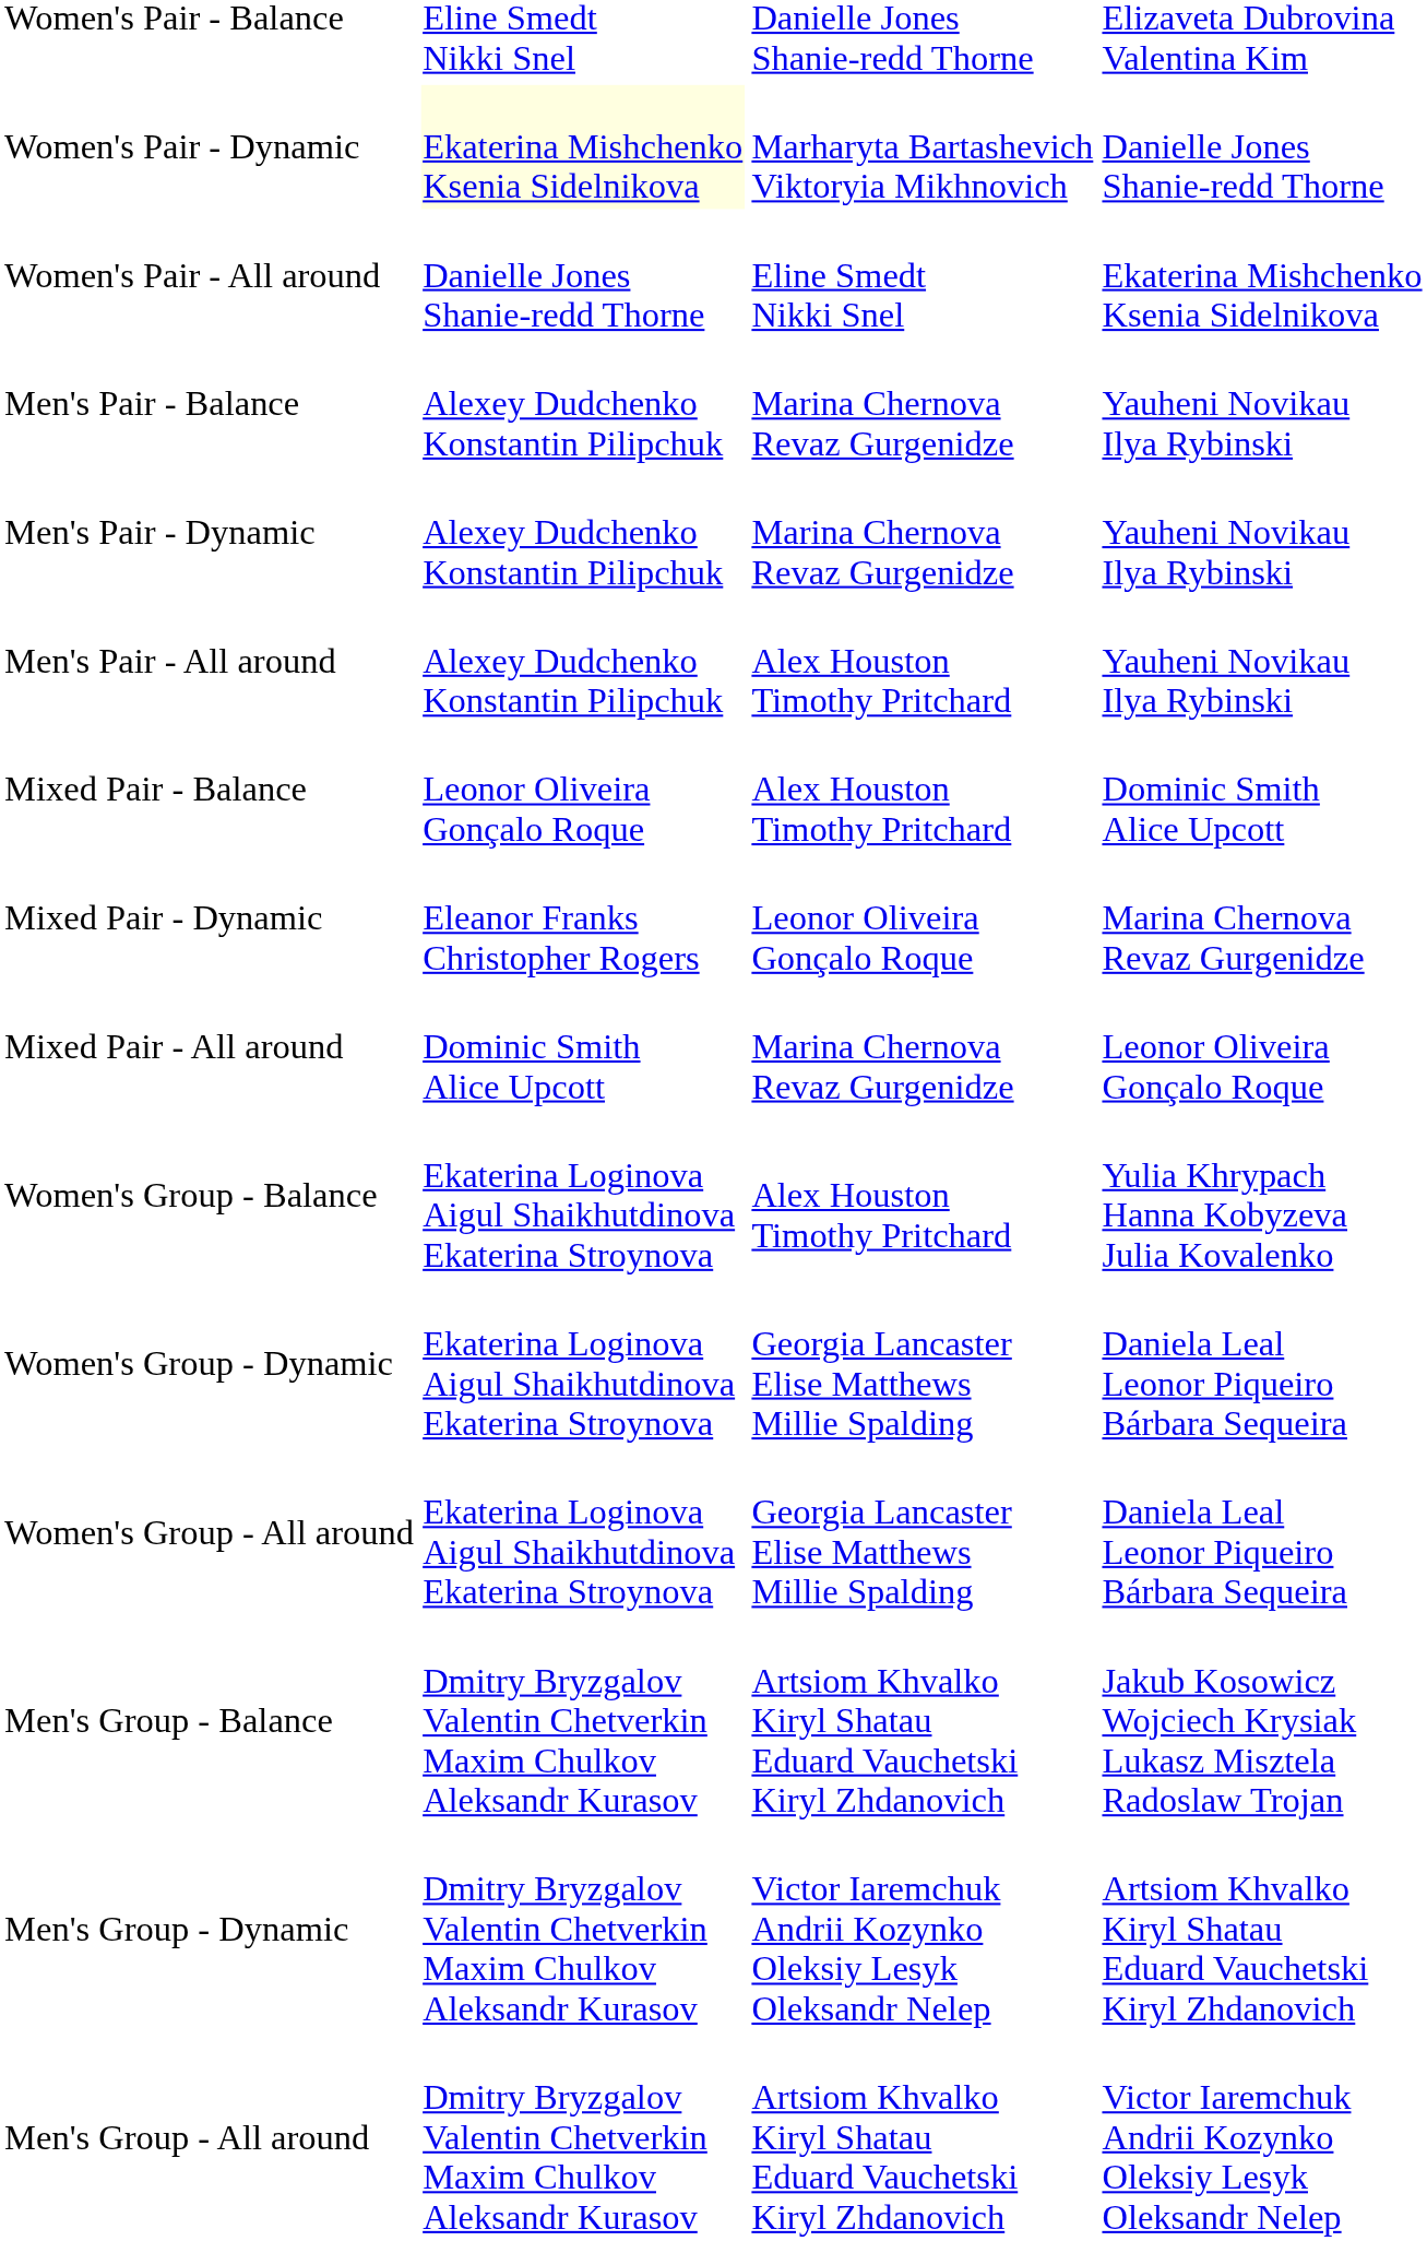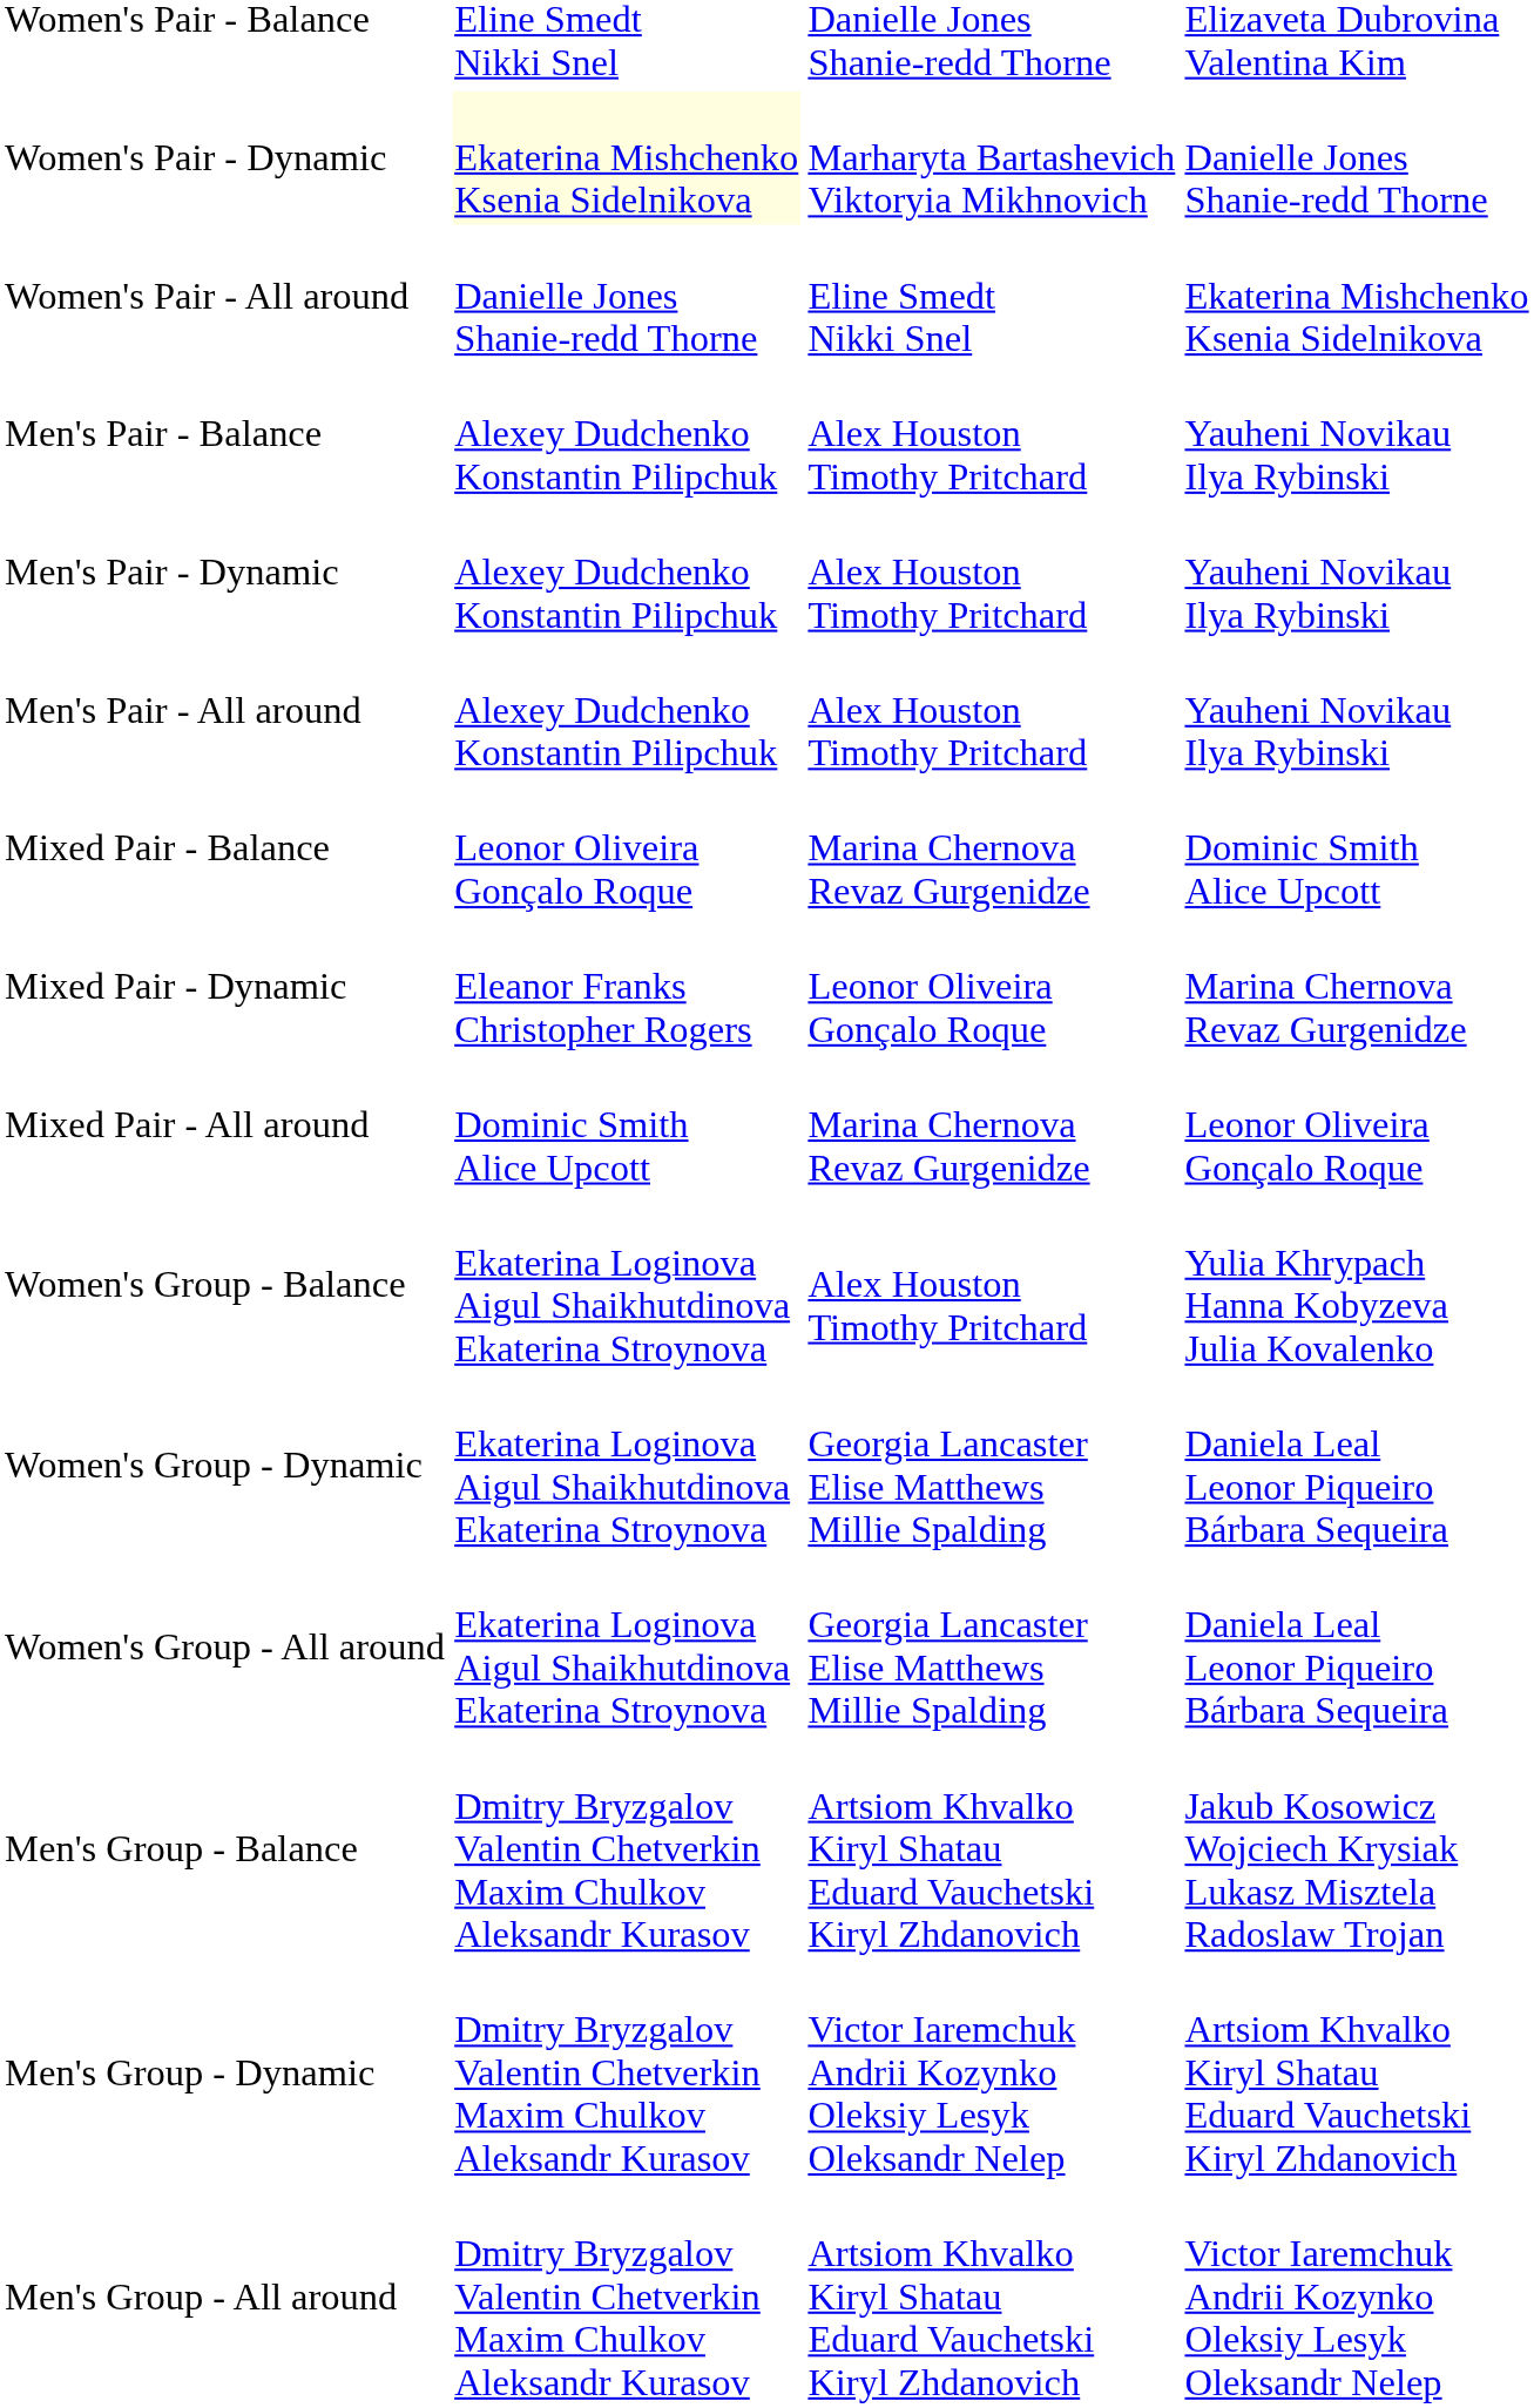 <table>
 <tr>
 <td>Women's Pair - Balance</td>
 <td><br><a href='#'>Eline Smedt</a><br><a href='#'>Nikki Snel</a></td>
 <td><br><a href='#'>Danielle Jones</a><br><a href='#'>Shanie-redd Thorne</a></td>
 <td><br><a href='#'>Elizaveta Dubrovina</a><br><a href='#'>Valentina Kim</a></td>
 </tr>
 <tr>
 <td>Women's Pair - Dynamic</td>
 <td style="background: lightyellow;"><br><a href='#'>Ekaterina Mishchenko</a><br><a href='#'>Ksenia Sidelnikova</a></td>
 <td><br><a href='#'>Marharyta Bartashevich</a><br><a href='#'>Viktoryia Mikhnovich</a></td>
 <td><br><a href='#'>Danielle Jones</a><br><a href='#'>Shanie-redd Thorne</a></td>
 </tr>
 <tr>
 <td>Women's Pair - All around</td>
 <td><br><a href='#'>Danielle Jones</a><br><a href='#'>Shanie-redd Thorne</a></td>
 <td><br><a href='#'>Eline Smedt</a><br><a href='#'>Nikki Snel</a></td>
 <td><br><a href='#'>Ekaterina Mishchenko</a><br><a href='#'>Ksenia Sidelnikova</a></td>
 </tr>
 <tr>
 <td>Men's Pair - Balance</td>
 <td><br><a href='#'>Alexey Dudchenko</a><br><a href='#'>Konstantin Pilipchuk</a></td>
-<td><br><a href='#'>Marina Chernova</a><br><a href='#'>Revaz Gurgenidze</a></td>
+<td><br><a href='#'>Alex Houston</a><br><a href='#'>Timothy Pritchard</a></td>
 <td><br><a href='#'>Yauheni Novikau</a><br><a href='#'>Ilya Rybinski</a></td>
 </tr>
 <tr>
 <td>Men's Pair - Dynamic</td>
 <td><br><a href='#'>Alexey Dudchenko</a><br><a href='#'>Konstantin Pilipchuk</a></td>
-<td><br><a href='#'>Marina Chernova</a><br><a href='#'>Revaz Gurgenidze</a></td>
+<td><br><a href='#'>Alex Houston</a><br><a href='#'>Timothy Pritchard</a></td>
 <td><br><a href='#'>Yauheni Novikau</a><br><a href='#'>Ilya Rybinski</a></td>
 </tr>
 <tr>
 <td>Men's Pair - All around</td>
 <td><br><a href='#'>Alexey Dudchenko</a><br><a href='#'>Konstantin Pilipchuk</a></td>
 <td><br><a href='#'>Alex Houston</a><br><a href='#'>Timothy Pritchard</a></td>
 <td><br><a href='#'>Yauheni Novikau</a><br><a href='#'>Ilya Rybinski</a></td>
 </tr>
 <tr>
 <td>Mixed Pair - Balance</td>
 <td><br><a href='#'>Leonor Oliveira</a><br><a href='#'>Gonçalo Roque</a></td>
-<td><br><a href='#'>Alex Houston</a><br><a href='#'>Timothy Pritchard</a></td>
+<td><br><a href='#'>Marina Chernova</a><br><a href='#'>Revaz Gurgenidze</a></td>
 <td><br><a href='#'>Dominic Smith</a><br><a href='#'>Alice Upcott</a></td>
 </tr>
 <tr>
 <td>Mixed Pair - Dynamic</td>
 <td><br><a href='#'>Eleanor Franks</a><br><a href='#'>Christopher Rogers</a></td>
 <td><br><a href='#'>Leonor Oliveira</a><br><a href='#'>Gonçalo Roque</a></td>
 <td><br><a href='#'>Marina Chernova</a><br><a href='#'>Revaz Gurgenidze</a></td>
 </tr>
 <tr>
 <td>Mixed Pair - All around</td>
 <td><br><a href='#'>Dominic Smith</a><br><a href='#'>Alice Upcott</a></td>
 <td><br><a href='#'>Marina Chernova</a><br><a href='#'>Revaz Gurgenidze</a></td>
 <td><br><a href='#'>Leonor Oliveira</a><br><a href='#'>Gonçalo Roque</a></td>
 </tr>
 <tr>
 <td>Women's Group - Balance</td>
 <td><br><a href='#'>Ekaterina Loginova</a><br><a href='#'>Aigul Shaikhutdinova</a><br><a href='#'>Ekaterina Stroynova</a></td>
 <td><br><a href='#'>Alex Houston</a><br><a href='#'>Timothy Pritchard</a></td>
 <td><br><a href='#'>Yulia Khrypach</a><br><a href='#'>Hanna Kobyzeva</a><br><a href='#'>Julia Kovalenko</a></td>
 </tr>
 <tr>
 <td>Women's Group - Dynamic</td>
 <td><br><a href='#'>Ekaterina Loginova</a><br><a href='#'>Aigul Shaikhutdinova</a><br><a href='#'>Ekaterina Stroynova</a></td>
 <td><br><a href='#'>Georgia Lancaster</a><br><a href='#'>Elise Matthews</a><br><a href='#'>Millie Spalding</a></td>
 <td><br><a href='#'>Daniela Leal</a><br><a href='#'>Leonor Piqueiro</a><br><a href='#'>Bárbara Sequeira</a></td>
 </tr>
 <tr>
 <td>Women's Group - All around</td>
 <td><br><a href='#'>Ekaterina Loginova</a><br><a href='#'>Aigul Shaikhutdinova</a><br><a href='#'>Ekaterina Stroynova</a></td>
 <td><br><a href='#'>Georgia Lancaster</a><br><a href='#'>Elise Matthews</a><br><a href='#'>Millie Spalding</a></td>
 <td><br><a href='#'>Daniela Leal</a><br><a href='#'>Leonor Piqueiro</a><br><a href='#'>Bárbara Sequeira</a></td>
 </tr>
 <tr>
 <td>Men's Group - Balance</td>
 <td><br><a href='#'>Dmitry Bryzgalov</a><br><a href='#'>Valentin Chetverkin</a><br><a href='#'>Maxim Chulkov</a><br><a href='#'>Aleksandr Kurasov</a></td>
 <td><br><a href='#'>Artsiom Khvalko</a><br><a href='#'>Kiryl Shatau</a><br><a href='#'>Eduard Vauchetski</a><br><a href='#'>Kiryl Zhdanovich</a></td>
 <td><br><a href='#'>Jakub Kosowicz</a><br><a href='#'>Wojciech Krysiak</a><br><a href='#'>Lukasz Misztela</a><br><a href='#'>Radoslaw Trojan</a></td>
 </tr>
 <tr>
 <td>Men's Group - Dynamic</td>
 <td><br><a href='#'>Dmitry Bryzgalov</a><br><a href='#'>Valentin Chetverkin</a><br><a href='#'>Maxim Chulkov</a><br><a href='#'>Aleksandr Kurasov</a></td>
 <td><br><a href='#'>Victor Iaremchuk</a><br><a href='#'>Andrii Kozynko</a><br><a href='#'>Oleksiy Lesyk</a><br><a href='#'>Oleksandr Nelep</a></td>
 <td><br><a href='#'>Artsiom Khvalko</a><br><a href='#'>Kiryl Shatau</a><br><a href='#'>Eduard Vauchetski</a><br><a href='#'>Kiryl Zhdanovich</a></td>
 </tr>
 <tr>
 <td>Men's Group - All around</td>
 <td><br><a href='#'>Dmitry Bryzgalov</a><br><a href='#'>Valentin Chetverkin</a><br><a href='#'>Maxim Chulkov</a><br><a href='#'>Aleksandr Kurasov</a></td>
 <td><br><a href='#'>Artsiom Khvalko</a><br><a href='#'>Kiryl Shatau</a><br><a href='#'>Eduard Vauchetski</a><br><a href='#'>Kiryl Zhdanovich</a></td>
 <td><br><a href='#'>Victor Iaremchuk</a><br><a href='#'>Andrii Kozynko</a><br><a href='#'>Oleksiy Lesyk</a><br><a href='#'>Oleksandr Nelep</a></td>
 </tr>
 </table>
